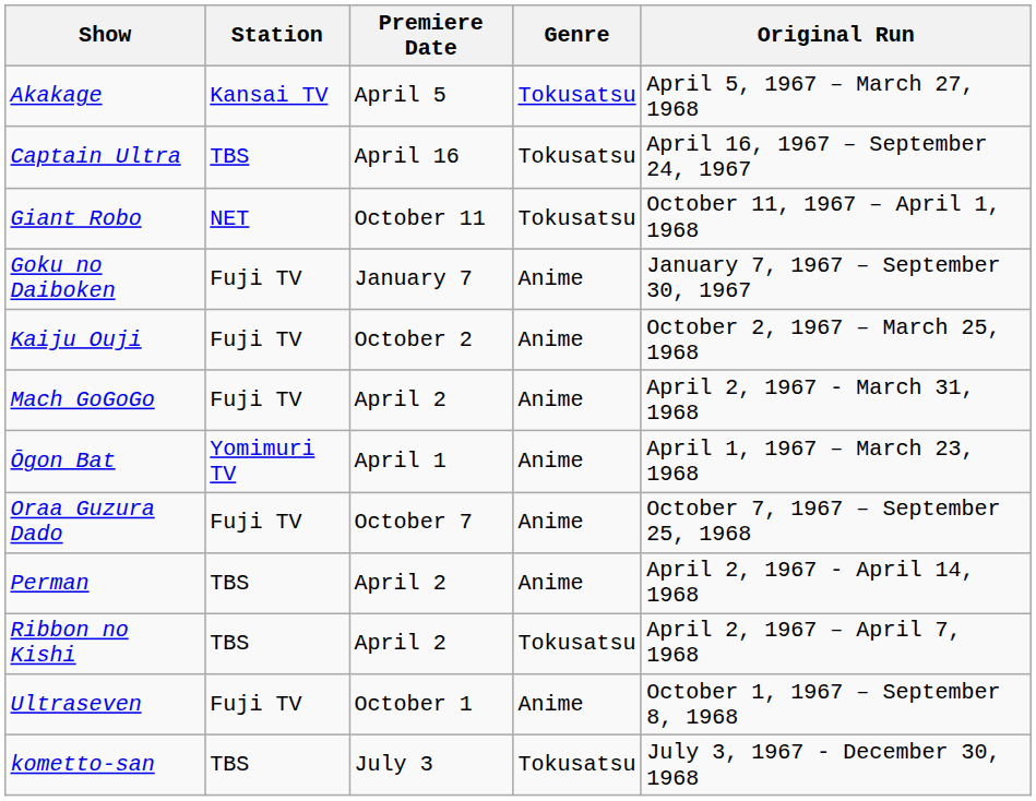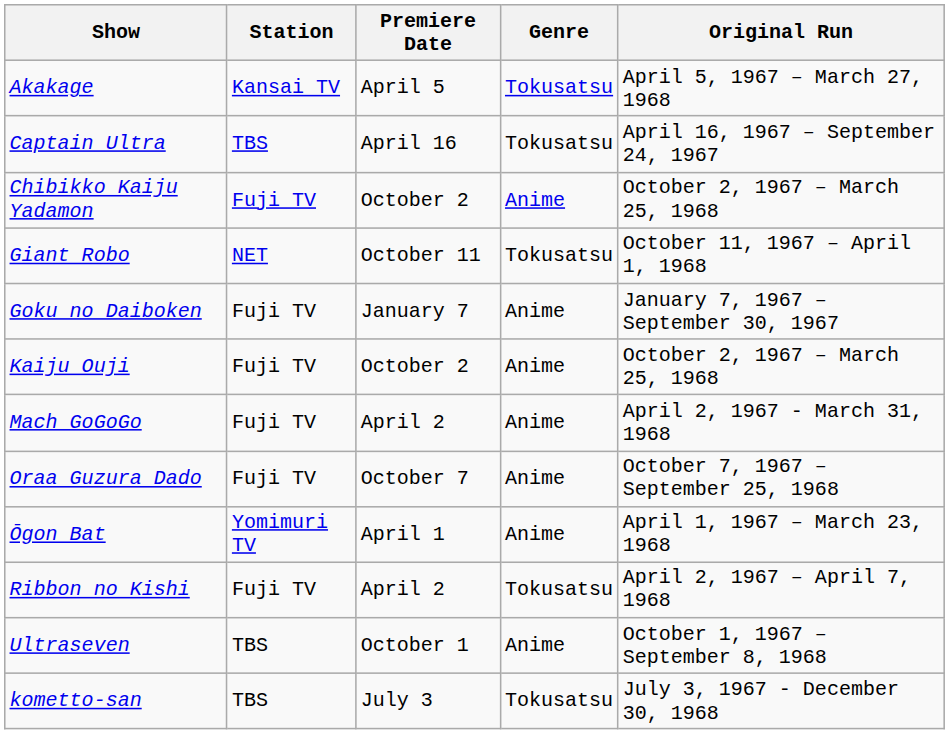 <table class="wikitable sortable">
 <tr>
 <th>Show</th>
 <th>Station</th>
 <th>Premiere Date</th>
 <th>Genre</th>
 <th>Original Run</th>
 </tr>
 <tr>
 <td><em><a href='#'>Akakage</a></em></td>
 <td><a href='#'>Kansai TV</a></td>
 <td>April 5</td>
 <td><a href='#'>Tokusatsu</a></td>
 <td>April 5, 1967 – March 27, 1968</td>
 </tr>
 <tr>
 <td><em><a href='#'>Captain Ultra</a></em></td>
 <td><a href='#'>TBS</a></td>
 <td>April 16</td>
 <td>Tokusatsu</td>
 <td>April 16, 1967 – September 24, 1967</td>
+</tr>
+<tr>
+<td><em><a href='#'>Chibikko Kaiju Yadamon</a></em></td>
+<td><a href='#'>Fuji TV</a></td>
+<td>October 2</td>
+<td><a href='#'>Anime</a></td>
+<td>October 2, 1967 – March 25, 1968</td>
 </tr>
 <tr>
 <td><em><a href='#'>Giant Robo</a></em></td>
 <td><a href='#'>NET</a></td>
 <td>October 11</td>
 <td>Tokusatsu</td>
 <td>October 11, 1967 – April 1, 1968</td>
 </tr>
 <tr>
 <td><em><a href='#'>Goku no Daiboken</a></em></td>
 <td Fuji Television>Fuji TV</td>
 <td>January 7</td>
 <td>Anime</td>
 <td>January 7, 1967 – September 30, 1967</td>
 </tr>
 <tr>
 <td><em><a href='#'>Kaiju Ouji</a></em></td>
 <td Fuji Televsion>Fuji TV</td>
 <td>October 2</td>
 <td>Anime</td>
 <td>October 2, 1967 – March 25, 1968</td>
 </tr>
 <tr>
 <td><em><a href='#'>Mach GoGoGo</a></em></td>
 <td Fuji Television>Fuji TV</td>
 <td>April 2</td>
 <td>Anime</td>
 <td>April 2, 1967 - March 31, 1968</td>
 </tr>
 <tr>
+<td><em><a href='#'>Oraa Guzura Dado</a></em></td>
+<td Fuji Television>Fuji TV</td>
+<td>October 7</td>
+<td>Anime</td>
+<td>October 7, 1967 – September 25, 1968</td>
+</tr>
+<tr>
 <td><em><a href='#'>Ōgon Bat</a></em></td>
 <td><a href='#'>Yomimuri TV</a></td>
 <td>April 1</td>
 <td>Anime</td>
 <td>April 1, 1967 – March 23, 1968</td>
 </tr>
 <tr>
-<td><em><a href='#'>Oraa Guzura Dado</a></em></td>
+<td><em><a href='#'>Ribbon no Kishi</a></em></td>
 <td Fuji Television>Fuji TV</td>
-<td>October 7</td>
-<td>Anime</td>
-<td>October 7, 1967 – September 25, 1968</td>
-</tr>
-<tr>
-<td><em><a href='#'>Perman</a></em></td>
-<td Tokyo Broadcasting System>TBS</td>
-<td>April 2</td>
-<td>Anime</td>
-<td>April 2, 1967 - April 14, 1968</td>
-</tr>
-<tr>
-<td><em><a href='#'>Ribbon no Kishi</a></em></td>
-<td Tokyo Broadcasting System>TBS</td>
 <td>April 2</td>
 <td>Tokusatsu</td>
 <td>April 2, 1967 – April 7, 1968</td>
 </tr>
 <tr>
 <td><em><a href='#'>Ultraseven</a></em></td>
-<td Fuji Television>Fuji TV</td>
+<td Tokyo Broadcasting System>TBS</td>
 <td>October 1</td>
 <td>Anime</td>
 <td>October 1, 1967 – September 8, 1968</td>
 </tr>
 <tr>
 <td><em><a href='#'>kometto-san</a></em></td>
 <td Tokyo Broadcasting System>TBS</td>
 <td>July 3</td>
 <td>Tokusatsu</td>
 <td>July 3, 1967 - December 30, 1968</td>
 </tr>
 </table>
